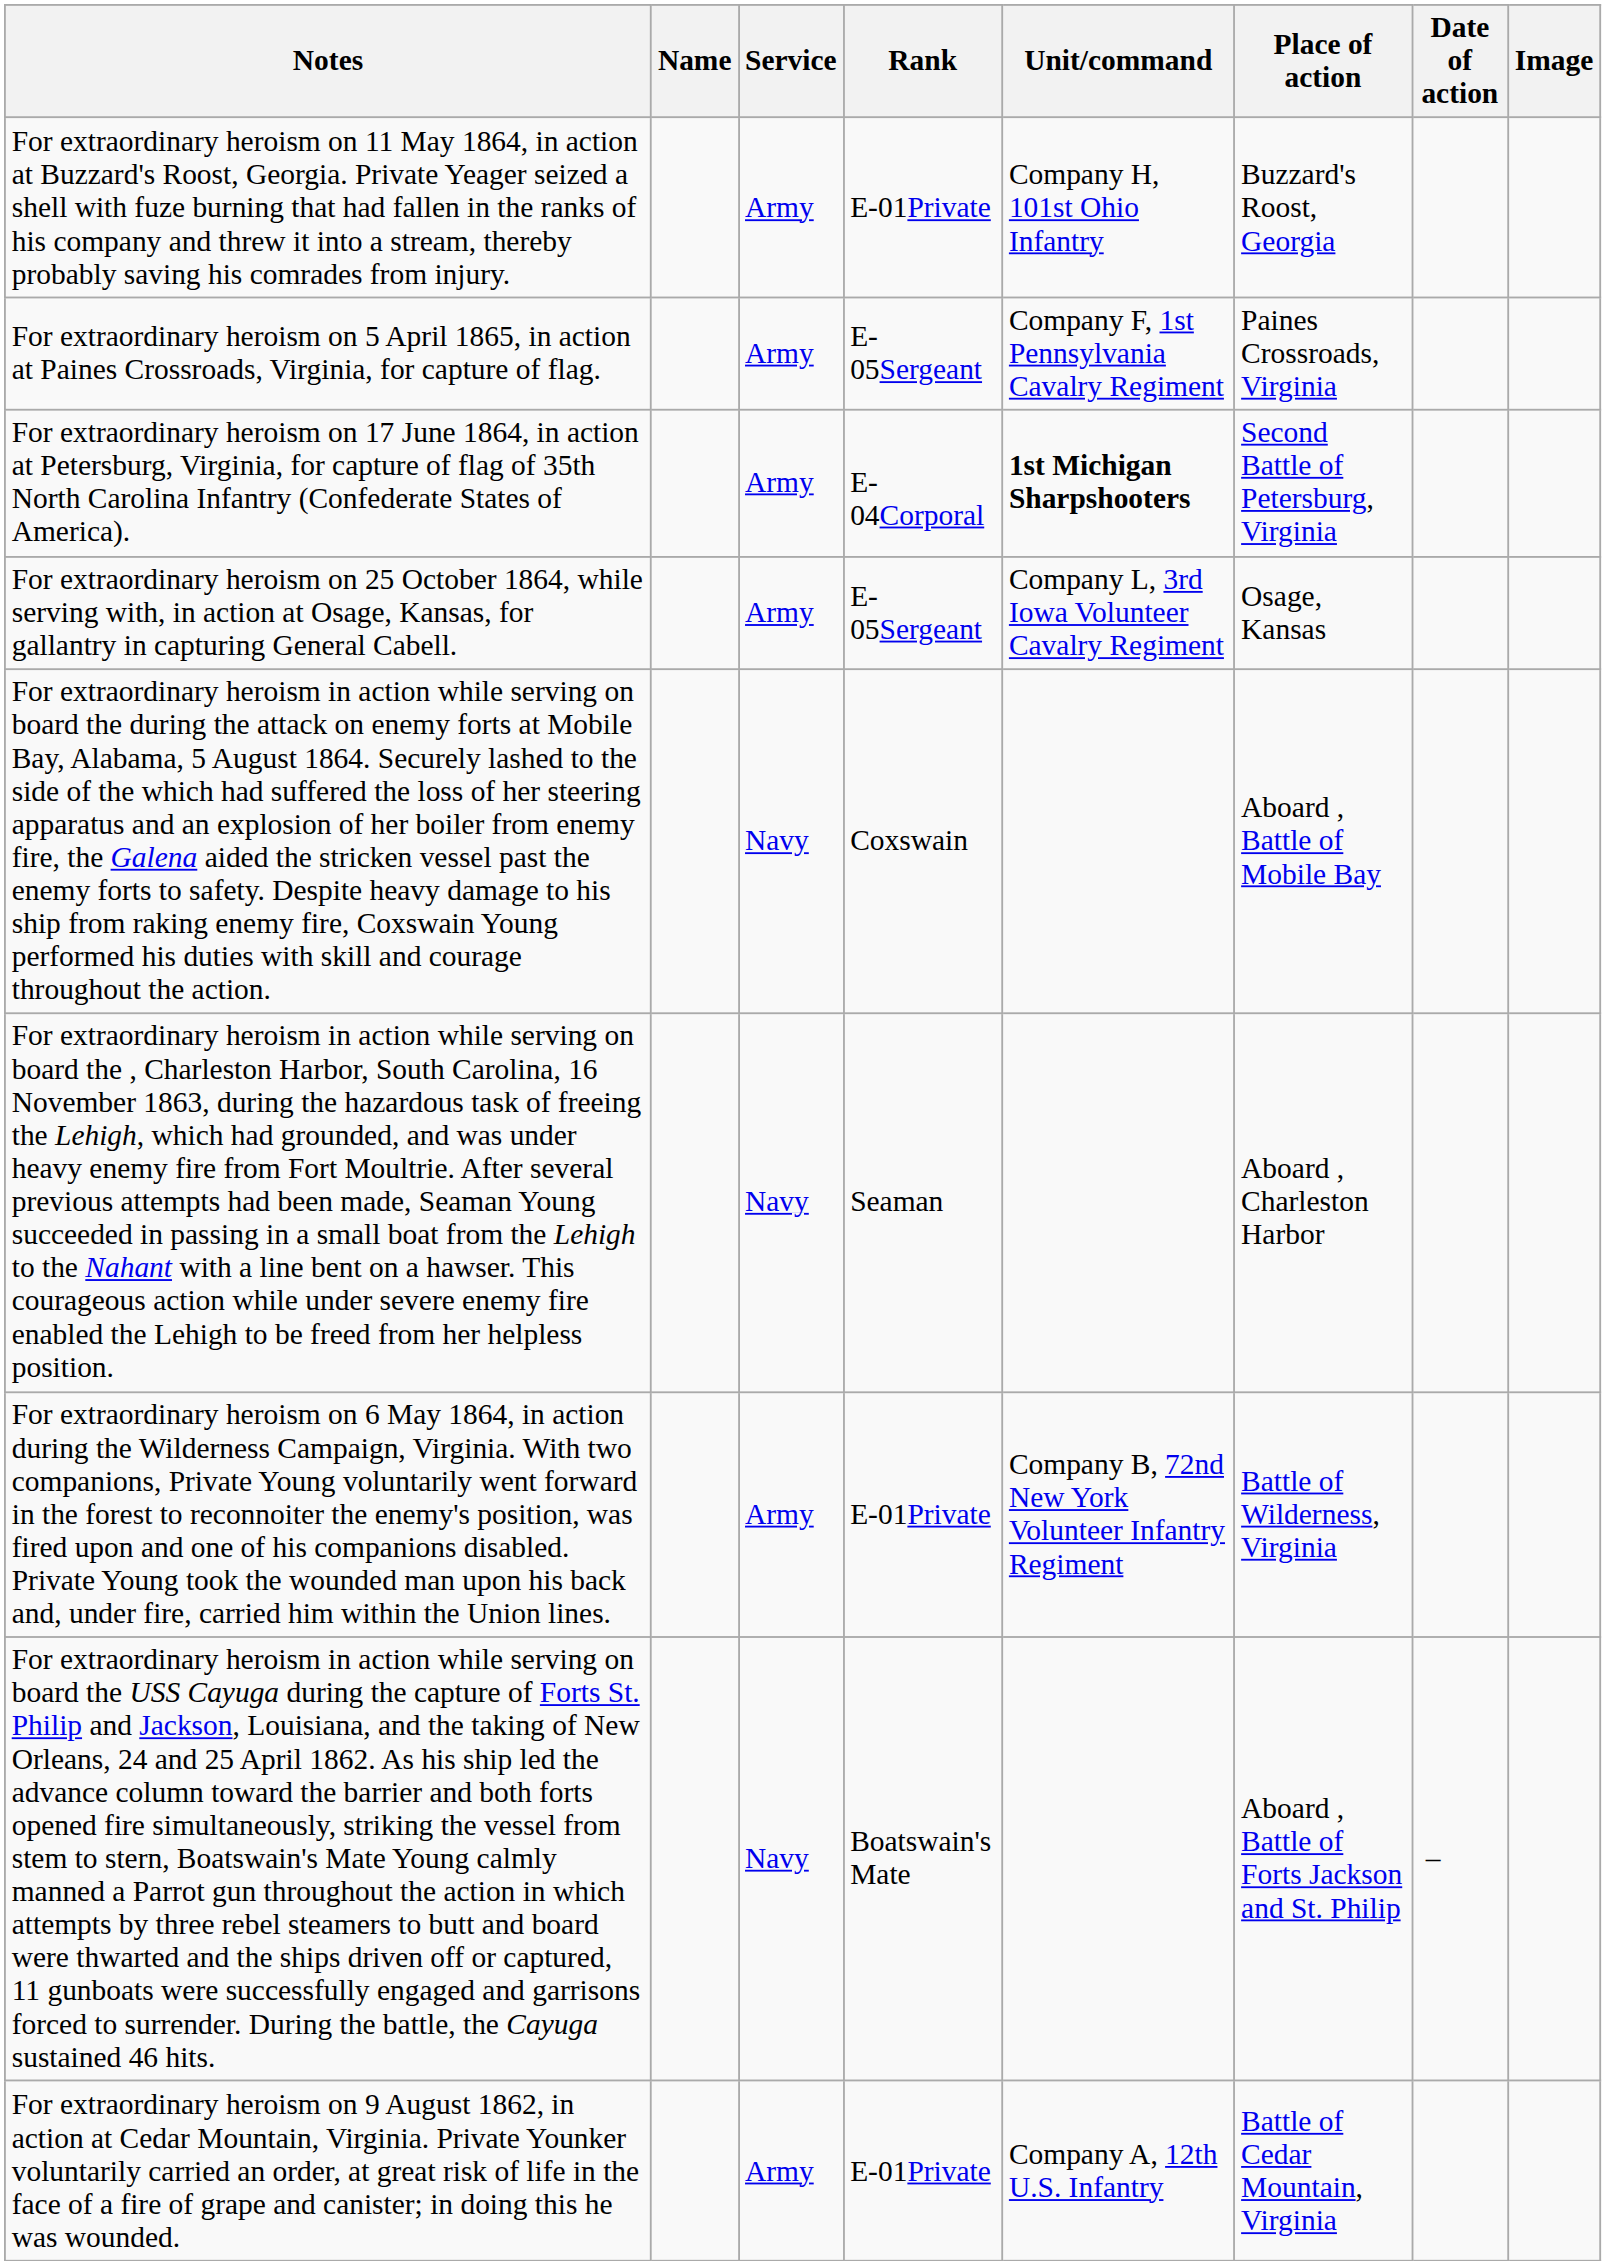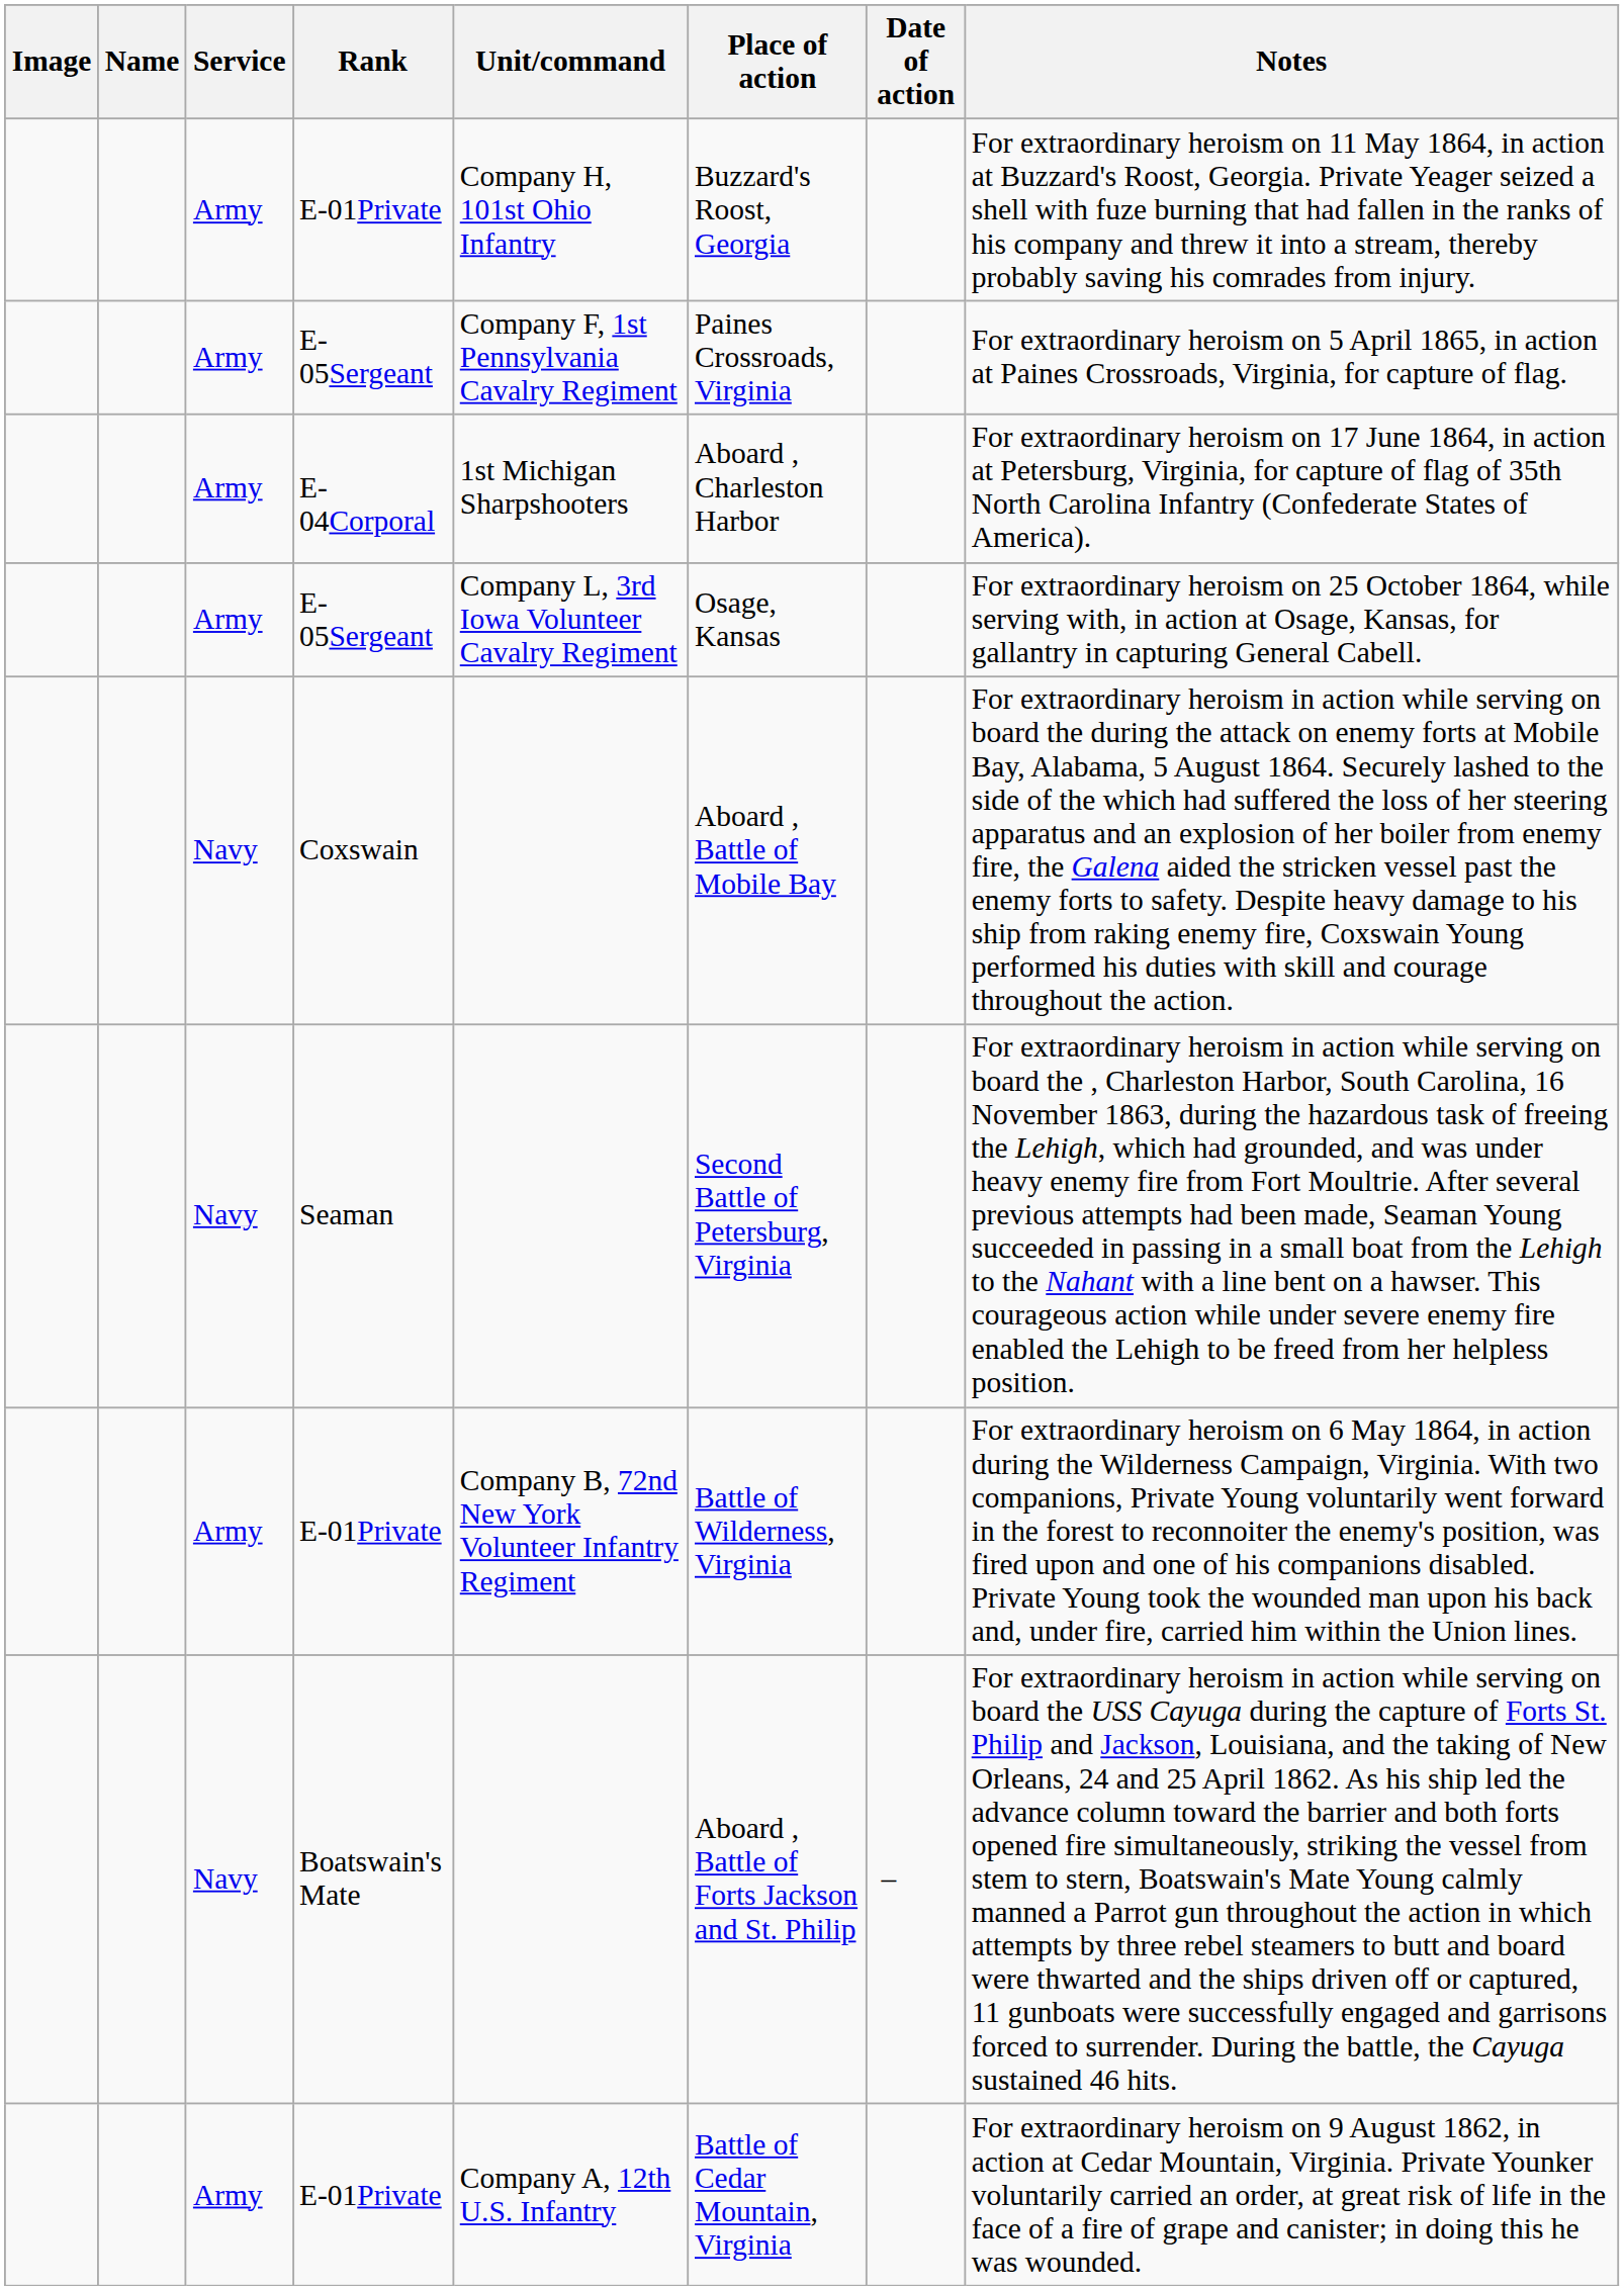 <table class="wikitable sortable">
 <tr>
-<th class="unsortable">Notes</th>
+<th class="unsortable">Image</th>
 <th>Name</th>
 <th>Service</th>
 <th>Rank</th>
 <th>Unit/command</th>
 <th>Place of action</th>
 <th>Date of action</th>
-<th class="unsortable">Image</th>
+<th class="unsortable">Notes</th>
 </tr>
 <tr>
-<td>For extraordinary heroism on 11 May 1864, in action at Buzzard's Roost, Georgia. Private Yeager seized a shell with fuze burning that had fallen in the ranks of his company and threw it into a stream, thereby probably saving his comrades from injury.</td>
+<td></td>
 <td></td>
 <td><a href='#'>Army</a></td>
 <td><span>E-01</span><a href='#'>Private</a></td>
 <td> Company H, <a href='#'>101st Ohio Infantry</a></td>
 <td>Buzzard's Roost, <a href='#'>Georgia</a></td>
 <td></td>
-<td></td>
+<td>For extraordinary heroism on 11 May 1864, in action at Buzzard's Roost, Georgia. Private Yeager seized a shell with fuze burning that had fallen in the ranks of his company and threw it into a stream, thereby probably saving his comrades from injury.</td>
 </tr>
 <tr>
-<td>For extraordinary heroism on 5 April 1865, in action at Paines Crossroads, Virginia, for capture of flag.</td>
+<td></td>
 <td></td>
 <td><a href='#'>Army</a></td>
 <td><span>E-05</span><a href='#'>Sergeant</a></td>
 <td> Company F, <a href='#'>1st Pennsylvania Cavalry Regiment</a></td>
 <td>Paines Crossroads, <a href='#'>Virginia</a></td>
 <td></td>
-<td></td>
+<td>For extraordinary heroism on 5 April 1865, in action at Paines Crossroads, Virginia, for capture of flag.</td>
 </tr>
 <tr>
-<td>For extraordinary heroism on 17 June 1864, in action at Petersburg, Virginia, for capture of flag of 35th North Carolina Infantry (Confederate States of America).</td>
+<td></td>
 <td></td>
 <td><a href='#'>Army</a></td>
 <td><br><span>E-04</span><a href='#'>Corporal</a></td>
-<td><strong> 1st Michigan Sharpshooters</strong></td>
-<td><a href='#'>Second Battle of Petersburg</a>, <a href='#'>Virginia</a></td>
+<td> 1st Michigan Sharpshooters</td>
+<td>Aboard , Charleston Harbor</td>
 <td></td>
-<td></td>
+<td>For extraordinary heroism on 17 June 1864, in action at Petersburg, Virginia, for capture of flag of 35th North Carolina Infantry (Confederate States of America).</td>
 </tr>
 <tr>
-<td>For extraordinary heroism on 25 October 1864, while serving with, in action at Osage, Kansas, for gallantry in capturing General Cabell.</td>
+<td></td>
 <td></td>
 <td><a href='#'>Army</a></td>
 <td><span>E-05</span><a href='#'>Sergeant</a></td>
 <td> Company L, <a href='#'>3rd Iowa Volunteer Cavalry Regiment</a></td>
 <td>Osage, Kansas</td>
 <td></td>
-<td></td>
+<td>For extraordinary heroism on 25 October 1864, while serving with, in action at Osage, Kansas, for gallantry in capturing General Cabell.</td>
 </tr>
 <tr>
-<td>For extraordinary heroism in action while serving on board the  during the attack on enemy forts at Mobile Bay, Alabama, 5 August 1864. Securely lashed to the side of the  which had suffered the loss of her steering apparatus and an explosion of her boiler from enemy fire, the <a href='#'><em>Galena</em></a> aided the stricken vessel past the enemy forts to safety. Despite heavy damage to his ship from raking enemy fire, Coxswain Young performed his duties with skill and courage throughout the action.</td>
+<td></td>
 <td></td>
 <td><a href='#'>Navy</a></td>
 <td>Coxswain</td>
 <td> </td>
 <td>Aboard , <a href='#'>Battle of Mobile Bay</a></td>
 <td></td>
-<td></td>
+<td>For extraordinary heroism in action while serving on board the  during the attack on enemy forts at Mobile Bay, Alabama, 5 August 1864. Securely lashed to the side of the  which had suffered the loss of her steering apparatus and an explosion of her boiler from enemy fire, the <a href='#'><em>Galena</em></a> aided the stricken vessel past the enemy forts to safety. Despite heavy damage to his ship from raking enemy fire, Coxswain Young performed his duties with skill and courage throughout the action.</td>
 </tr>
 <tr>
-<td>For extraordinary heroism in action while serving on board the <em></em>, Charleston Harbor, South Carolina, 16 November 1863, during the hazardous task of freeing the <em>Lehigh</em>, which had grounded, and was under heavy enemy fire from Fort Moultrie. After several previous attempts had been made, Seaman Young succeeded in passing in a small boat from the <em>Lehigh</em> to the <a href='#'><em>Nahant</em></a> with a line bent on a hawser. This courageous action while under severe enemy fire enabled the Lehigh to be freed from her helpless position.</td>
+<td></td>
 <td></td>
 <td><a href='#'>Navy</a></td>
 <td>Seaman</td>
 <td> </td>
-<td>Aboard , Charleston Harbor</td>
+<td><a href='#'>Second Battle of Petersburg</a>, <a href='#'>Virginia</a></td>
 <td></td>
-<td></td>
+<td>For extraordinary heroism in action while serving on board the <em></em>, Charleston Harbor, South Carolina, 16 November 1863, during the hazardous task of freeing the <em>Lehigh</em>, which had grounded, and was under heavy enemy fire from Fort Moultrie. After several previous attempts had been made, Seaman Young succeeded in passing in a small boat from the <em>Lehigh</em> to the <a href='#'><em>Nahant</em></a> with a line bent on a hawser. This courageous action while under severe enemy fire enabled the Lehigh to be freed from her helpless position.</td>
 </tr>
 <tr>
-<td>For extraordinary heroism on 6 May 1864, in action during the Wilderness Campaign, Virginia. With two companions, Private Young voluntarily went forward in the forest to reconnoiter the enemy's position, was fired upon and one of his companions disabled. Private Young took the wounded man upon his back and, under fire, carried him within the Union lines.</td>
+<td></td>
 <td></td>
 <td><a href='#'>Army</a></td>
 <td><span>E-01</span><a href='#'>Private</a></td>
 <td> Company B, <a href='#'>72nd New York Volunteer Infantry Regiment</a></td>
 <td><a href='#'>Battle of Wilderness</a>, <a href='#'>Virginia</a></td>
 <td></td>
-<td></td>
+<td>For extraordinary heroism on 6 May 1864, in action during the Wilderness Campaign, Virginia. With two companions, Private Young voluntarily went forward in the forest to reconnoiter the enemy's position, was fired upon and one of his companions disabled. Private Young took the wounded man upon his back and, under fire, carried him within the Union lines.</td>
 </tr>
 <tr>
-<td>For extraordinary heroism in action while serving on board the <em>USS Cayuga</em> during the capture of <a href='#'>Forts St. Philip</a> and <a href='#'>Jackson</a>, Louisiana, and the taking of New Orleans, 24 and 25 April 1862. As his ship led the advance column toward the barrier and both forts opened fire simultaneously, striking the vessel from stem to stern, Boatswain's Mate Young calmly manned a Parrot gun throughout the action in which attempts by three rebel steamers to butt and board were thwarted and the ships driven off or captured, 11 gunboats were successfully engaged and garrisons forced to surrender. During the battle, the <em>Cayuga</em> sustained 46 hits.</td>
+<td></td>
 <td></td>
 <td><a href='#'>Navy</a></td>
 <td>Boatswain's Mate</td>
 <td> </td>
 <td>Aboard , <a href='#'>Battle of Forts Jackson and St. Philip</a></td>
 <td> – </td>
-<td></td>
+<td>For extraordinary heroism in action while serving on board the <em>USS Cayuga</em> during the capture of <a href='#'>Forts St. Philip</a> and <a href='#'>Jackson</a>, Louisiana, and the taking of New Orleans, 24 and 25 April 1862. As his ship led the advance column toward the barrier and both forts opened fire simultaneously, striking the vessel from stem to stern, Boatswain's Mate Young calmly manned a Parrot gun throughout the action in which attempts by three rebel steamers to butt and board were thwarted and the ships driven off or captured, 11 gunboats were successfully engaged and garrisons forced to surrender. During the battle, the <em>Cayuga</em> sustained 46 hits.</td>
 </tr>
 <tr>
-<td>For extraordinary heroism on 9 August 1862, in action at Cedar Mountain, Virginia. Private Younker voluntarily carried an order, at great risk of life in the face of a fire of grape and canister; in doing this he was wounded.</td>
+<td></td>
 <td></td>
 <td><a href='#'>Army</a></td>
 <td><span>E-01</span><a href='#'>Private</a></td>
 <td> Company A, <a href='#'>12th U.S. Infantry</a></td>
 <td><a href='#'>Battle of Cedar Mountain</a>, <a href='#'>Virginia</a></td>
 <td></td>
-<td></td>
+<td>For extraordinary heroism on 9 August 1862, in action at Cedar Mountain, Virginia. Private Younker voluntarily carried an order, at great risk of life in the face of a fire of grape and canister; in doing this he was wounded.</td>
 </tr>
 </table>
